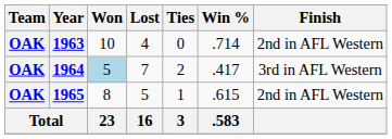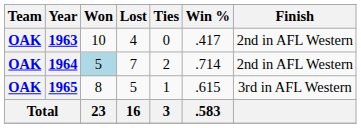 <table class="wikitable" style="font-size: 95%; text-align:center;">
 <tr>
 <th rowspan="2">Team</th>
 <th rowspan="2">Year</th>
 </tr>
 <tr>
 <th>Won</th>
 <th>Lost</th>
 <th>Ties</th>
 <th>Win %</th>
 <th>Finish</th>
 </tr>
 <tr>
 <th><a href='#'>OAK</a></th>
 <th><a href='#'>1963</a></th>
 <td>10</td>
 <td>4</td>
 <td>0</td>
-<td>.714</td>
+<td>.417</td>
 <td>2nd in AFL Western</td>
 </tr>
 <tr>
 <th><a href='#'>OAK</a></th>
 <th><a href='#'>1964</a></th>
 <td style="background: lightblue;">5</td>
 <td>7</td>
 <td>2</td>
-<td>.417</td>
-<td>3rd in AFL Western</td>
+<td>.714</td>
+<td>2nd in AFL Western</td>
 </tr>
 <tr>
 <th><a href='#'>OAK</a></th>
 <th><a href='#'>1965</a></th>
 <td>8</td>
 <td>5</td>
 <td>1</td>
 <td>.615</td>
-<td>2nd in AFL Western</td>
+<td>3rd in AFL Western</td>
 </tr>
 <tr>
 <th colspan="2">Total</th>
 <th>23</th>
 <th>16</th>
 <th>3</th>
 <th>.583</th>
 <th></th>
 </tr>
 <tr>
 </tr>
 </table>
